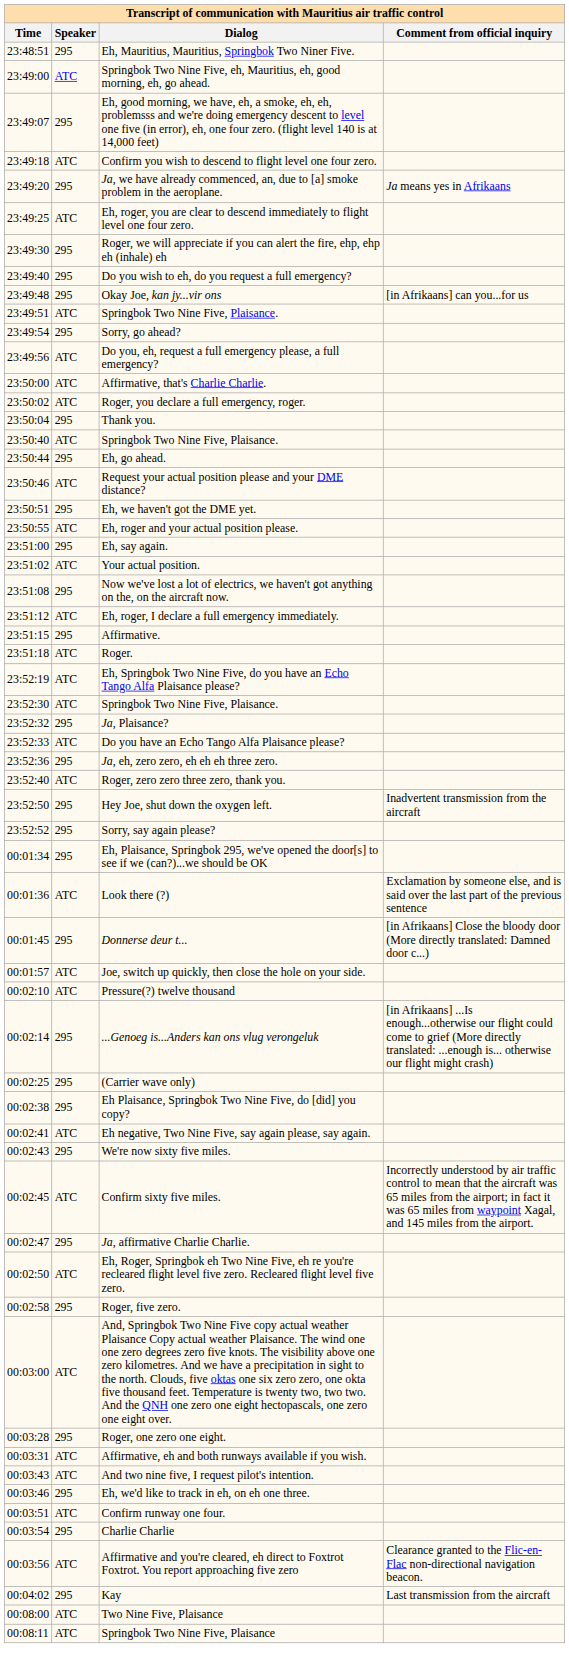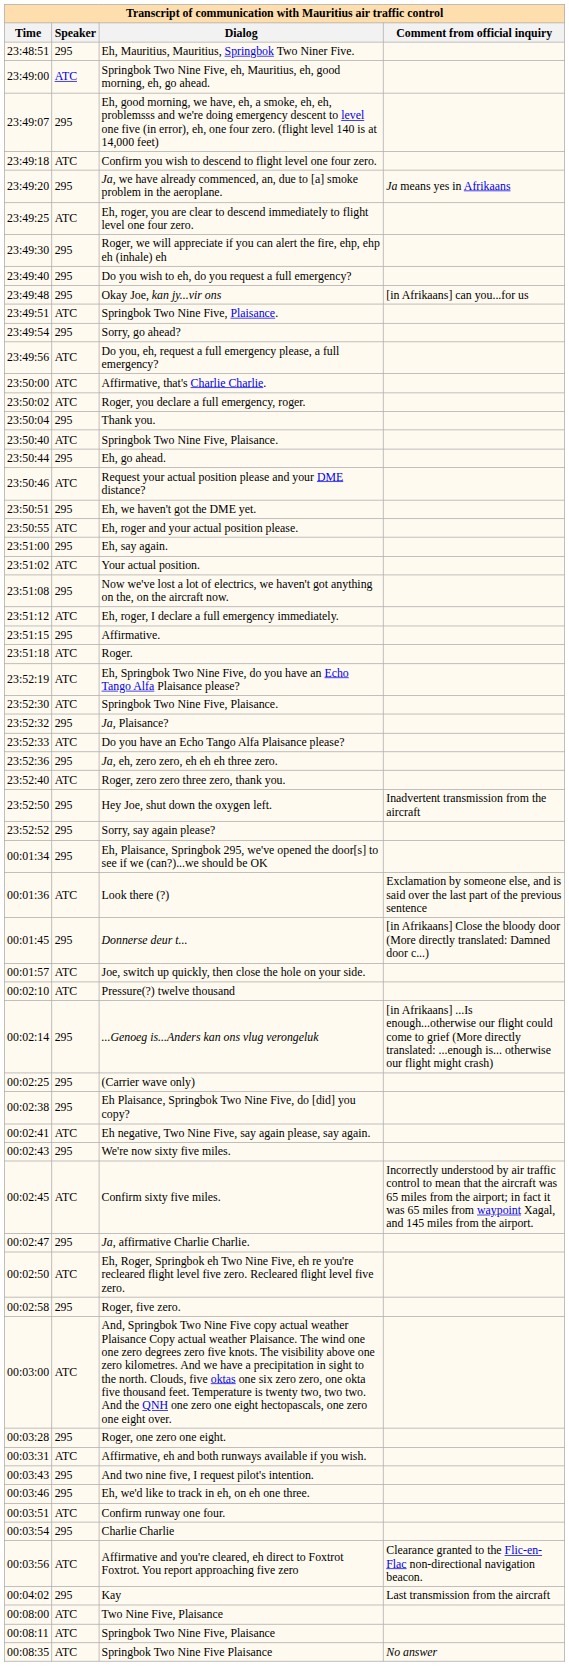 <table class="wikitable collapsible collapsed" width=60% style="background: #fffaef; border: 1px dotted gray;">
 <tr>
 <th style="background:#ffdead;" colspan="4">Transcript of communication with Mauritius air traffic control</th>
 </tr>
 <tr>
 <th>Time</th>
 <th>Speaker</th>
 <th>Dialog</th>
 <th>Comment from official inquiry</th>
 </tr>
 <tr>
 <td>23:48:51</td>
 <td>295</td>
 <td>Eh, Mauritius, Mauritius, <a href='#'>Springbok</a> Two Niner Five.</td>
 <td></td>
 </tr>
 <tr>
 <td>23:49:00</td>
 <td><a href='#'>ATC</a></td>
 <td>Springbok Two Nine Five, eh, Mauritius, eh, good morning, eh, go ahead.</td>
 <td></td>
 </tr>
 <tr>
 <td>23:49:07</td>
 <td>295</td>
 <td>Eh, good morning, we have, eh, a smoke, eh, eh, problemsss and we're doing emergency descent to <a href='#'>level</a> one five (in error), eh, one four zero. (flight level 140 is at 14,000 feet)</td>
 <td></td>
 </tr>
 <tr>
 <td>23:49:18</td>
 <td>ATC</td>
 <td>Confirm you wish to descend to flight level one four zero.</td>
 <td></td>
 </tr>
 <tr>
 <td>23:49:20</td>
 <td>295</td>
 <td><em>Ja</em>, we have already commenced, an, due to [a] smoke problem in the aeroplane.</td>
 <td><em>Ja</em> means yes in <a href='#'>Afrikaans</a></td>
 </tr>
 <tr>
 <td>23:49:25</td>
 <td>ATC</td>
 <td>Eh, roger, you are clear to descend immediately to flight level one four zero.</td>
 <td></td>
 </tr>
 <tr>
 <td>23:49:30</td>
 <td>295</td>
 <td>Roger, we will appreciate if you can alert the fire, ehp, ehp eh (inhale) eh</td>
 <td></td>
 </tr>
 <tr>
 <td>23:49:40</td>
 <td>295</td>
 <td>Do you wish to eh, do you request a full emergency?</td>
 <td></td>
 </tr>
 <tr>
 <td>23:49:48</td>
 <td>295</td>
 <td>Okay Joe, <em>kan jy...vir ons</em></td>
 <td>[in Afrikaans] can you...for us</td>
 </tr>
 <tr>
 <td>23:49:51</td>
 <td>ATC</td>
 <td>Springbok Two Nine Five, <a href='#'>Plaisance</a>.</td>
 <td></td>
 </tr>
 <tr>
 <td>23:49:54</td>
 <td>295</td>
 <td>Sorry, go ahead?</td>
 <td></td>
 </tr>
 <tr>
 <td>23:49:56</td>
 <td>ATC</td>
 <td>Do you, eh, request a full emergency please, a full emergency?</td>
 <td></td>
 </tr>
 <tr>
 <td>23:50:00</td>
 <td>ATC</td>
 <td>Affirmative, that's <a href='#'>Charlie Charlie</a>.</td>
 <td></td>
 </tr>
 <tr>
 <td>23:50:02</td>
 <td>ATC</td>
 <td>Roger, you declare a full emergency, roger.</td>
 <td></td>
 </tr>
 <tr>
 <td>23:50:04</td>
 <td>295</td>
 <td>Thank you.</td>
 <td></td>
 </tr>
 <tr>
 <td>23:50:40</td>
 <td>ATC</td>
 <td>Springbok Two Nine Five, Plaisance.</td>
 <td></td>
 </tr>
 <tr>
 <td>23:50:44</td>
 <td>295</td>
 <td>Eh, go ahead.</td>
 <td></td>
 </tr>
 <tr>
 <td>23:50:46</td>
 <td>ATC</td>
 <td>Request your actual position please and your <a href='#'>DME</a> distance?</td>
 <td></td>
 </tr>
 <tr>
 <td>23:50:51</td>
 <td>295</td>
 <td>Eh, we haven't got the DME yet.</td>
 <td></td>
 </tr>
 <tr>
 <td>23:50:55</td>
 <td>ATC</td>
 <td>Eh, roger and your actual position please.</td>
 <td></td>
 </tr>
 <tr>
 <td>23:51:00</td>
 <td>295</td>
 <td>Eh, say again.</td>
 <td></td>
 </tr>
 <tr>
 <td>23:51:02</td>
 <td>ATC</td>
 <td>Your actual position.</td>
 <td></td>
 </tr>
 <tr>
 <td>23:51:08</td>
 <td>295</td>
 <td>Now we've lost a lot of electrics, we haven't got anything on the, on the aircraft now.</td>
 <td></td>
 </tr>
 <tr>
 <td>23:51:12</td>
 <td>ATC</td>
 <td>Eh, roger, I declare a full emergency immediately.</td>
 <td></td>
 </tr>
 <tr>
 <td>23:51:15</td>
 <td>295</td>
 <td>Affirmative.</td>
 <td></td>
 </tr>
 <tr>
 <td>23:51:18</td>
 <td>ATC</td>
 <td>Roger.</td>
 <td></td>
 </tr>
 <tr>
 <td>23:52:19</td>
 <td>ATC</td>
 <td>Eh, Springbok Two Nine Five, do you have an <a href='#'>Echo Tango Alfa</a> Plaisance please?</td>
 <td></td>
 </tr>
 <tr>
 <td>23:52:30</td>
 <td>ATC</td>
 <td>Springbok Two Nine Five, Plaisance.</td>
 <td></td>
 </tr>
 <tr>
 <td>23:52:32</td>
 <td>295</td>
 <td><em>Ja</em>, Plaisance?</td>
 <td></td>
 </tr>
 <tr>
 <td>23:52:33</td>
 <td>ATC</td>
 <td>Do you have an Echo Tango Alfa Plaisance please?</td>
 <td></td>
 </tr>
 <tr>
 <td>23:52:36</td>
 <td>295</td>
 <td><em>Ja</em>, eh, zero zero, eh eh eh three zero.</td>
 <td></td>
 </tr>
 <tr>
 <td>23:52:40</td>
 <td>ATC</td>
 <td>Roger, zero zero three zero, thank you.</td>
 <td></td>
 </tr>
 <tr>
 <td>23:52:50</td>
 <td>295</td>
 <td>Hey Joe, shut down the oxygen left.</td>
 <td>Inadvertent transmission from the aircraft</td>
 </tr>
 <tr>
 <td>23:52:52</td>
 <td>295</td>
 <td>Sorry, say again please?</td>
 <td></td>
 </tr>
 <tr>
 <td>00:01:34</td>
 <td>295</td>
 <td>Eh, Plaisance, Springbok 295, we've opened the door[s] to see if we (can?)...we should be OK</td>
 <td></td>
 </tr>
 <tr>
 <td>00:01:36</td>
 <td>ATC</td>
 <td>Look there (?)</td>
 <td>Exclamation by someone else, and is said over the last part of the previous sentence</td>
 </tr>
 <tr>
 <td>00:01:45</td>
 <td>295</td>
 <td><em>Donnerse deur t...</em></td>
 <td>[in Afrikaans] Close the bloody door (More directly translated: Damned door c...)</td>
 </tr>
 <tr>
 <td>00:01:57</td>
 <td>ATC</td>
 <td>Joe, switch up quickly, then close the hole on your side.</td>
 <td></td>
 </tr>
 <tr>
 <td>00:02:10</td>
 <td>ATC</td>
 <td>Pressure(?) twelve thousand</td>
 <td></td>
 </tr>
 <tr>
 <td>00:02:14</td>
 <td>295</td>
 <td><em>...Genoeg is...Anders kan ons vlug verongeluk</em></td>
 <td>[in Afrikaans] ...Is enough...otherwise our flight could come to grief (More directly translated: ...enough is... otherwise our flight might crash)</td>
 </tr>
 <tr>
 <td>00:02:25</td>
 <td>295</td>
 <td>(Carrier wave only)</td>
 <td></td>
 </tr>
 <tr>
 <td>00:02:38</td>
 <td>295</td>
 <td>Eh Plaisance, Springbok Two Nine Five, do [did] you copy?</td>
 <td></td>
 </tr>
 <tr>
 <td>00:02:41</td>
 <td>ATC</td>
 <td>Eh negative, Two Nine Five, say again please, say again.</td>
 <td></td>
 </tr>
 <tr>
 <td>00:02:43</td>
 <td>295</td>
 <td>We're now sixty five miles.</td>
 <td></td>
 </tr>
 <tr>
 <td>00:02:45</td>
 <td>ATC</td>
 <td>Confirm sixty five miles.</td>
 <td>Incorrectly understood by air traffic control to mean that the aircraft was 65 miles from the airport; in fact it was 65 miles from <a href='#'>waypoint</a> Xagal, and 145 miles from the airport.</td>
 </tr>
 <tr>
 <td>00:02:47</td>
 <td>295</td>
 <td><em>Ja</em>, affirmative Charlie Charlie.</td>
 <td></td>
 </tr>
 <tr>
 <td>00:02:50</td>
 <td>ATC</td>
 <td>Eh, Roger, Springbok eh Two Nine Five, eh re you're recleared flight level five zero. Recleared flight level five zero.</td>
 <td></td>
 </tr>
 <tr>
 <td>00:02:58</td>
 <td>295</td>
 <td>Roger, five zero.</td>
 <td></td>
 </tr>
 <tr>
 <td>00:03:00</td>
 <td>ATC</td>
 <td>And, Springbok Two Nine Five copy actual weather Plaisance Copy actual weather Plaisance. The wind one one zero degrees zero five knots. The visibility above one zero kilometres. And we have a precipitation in sight to the north. Clouds, five <a href='#'>oktas</a> one six zero zero, one okta five thousand feet. Temperature is twenty two, two two. And the <a href='#'>QNH</a> one zero one eight hectopascals, one zero one eight over.</td>
 <td></td>
 </tr>
 <tr>
 <td>00:03:28</td>
 <td>295</td>
 <td>Roger, one zero one eight.</td>
 <td></td>
 </tr>
 <tr>
 <td>00:03:31</td>
 <td>ATC</td>
 <td>Affirmative, eh and both runways available if you wish.</td>
 <td></td>
 </tr>
 <tr>
 <td>00:03:43</td>
-<td>ATC</td>
+<td>295</td>
 <td>And two nine five, I request pilot's intention.</td>
 <td></td>
 </tr>
 <tr>
 <td>00:03:46</td>
 <td>295</td>
 <td>Eh, we'd like to track in eh, on eh one three.</td>
 <td></td>
 </tr>
 <tr>
 <td>00:03:51</td>
 <td>ATC</td>
 <td>Confirm runway one four.</td>
 <td></td>
 </tr>
 <tr>
 <td>00:03:54</td>
 <td>295</td>
 <td>Charlie Charlie</td>
 <td></td>
 </tr>
 <tr>
 <td>00:03:56</td>
 <td>ATC</td>
 <td>Affirmative and you're cleared, eh direct to Foxtrot Foxtrot. You report approaching five zero</td>
 <td>Clearance granted to the <a href='#'>Flic-en-Flac</a> non-directional navigation beacon.</td>
 </tr>
 <tr>
 <td>00:04:02</td>
 <td>295</td>
 <td>Kay</td>
 <td>Last transmission from the aircraft</td>
 </tr>
 <tr>
 <td>00:08:00</td>
 <td>ATC</td>
 <td>Two Nine Five, Plaisance</td>
 <td></td>
 </tr>
 <tr>
 <td>00:08:11</td>
 <td>ATC</td>
 <td>Springbok Two Nine Five, Plaisance</td>
 <td></td>
 </tr>
+<tr>
+<td>00:08:35</td>
+<td>ATC</td>
+<td>Springbok Two Nine Five Plaisance</td>
+<td><em>No answer</em></td>
+</tr>
 </table>
